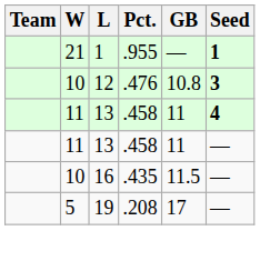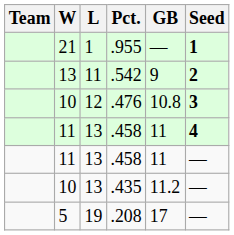 <table class=wikitable>
 <tr>
 <th>Team</th>
 <th>W</th>
 <th>L</th>
 <th>Pct.</th>
 <th>GB</th>
 <th>Seed</th>
 </tr>
 <tr bgcolor=ddffdd>
 <td></td>
 <td>21</td>
 <td>1</td>
 <td>.955</td>
 <td>—</td>
 <td><strong>1</strong></td>
+</tr>
+<tr bgcolor=ddffdd>
+<td></td>
+<td>13</td>
+<td>11</td>
+<td>.542</td>
+<td>9</td>
+<td><strong>2</strong></td>
 </tr>
 <tr bgcolor=ddffdd>
 <td></td>
 <td>10</td>
 <td>12</td>
 <td>.476</td>
 <td>10.8</td>
 <td><strong>3</strong></td>
 </tr>
 <tr bgcolor=ddffdd>
 <td></td>
 <td>11</td>
 <td>13</td>
 <td>.458</td>
 <td>11</td>
 <td><strong>4</strong></td>
 </tr>
 <tr>
 <td></td>
 <td>11</td>
 <td>13</td>
 <td>.458</td>
 <td>11</td>
 <td>—</td>
 </tr>
 <tr>
 <td></td>
 <td>10</td>
-<td>16</td>
+<td>13</td>
 <td>.435</td>
-<td>11.5</td>
+<td>11.2</td>
 <td>—</td>
 </tr>
 <tr>
 <td></td>
 <td>5</td>
 <td>19</td>
 <td>.208</td>
 <td>17</td>
 <td>—</td>
 </tr>
 </table>
